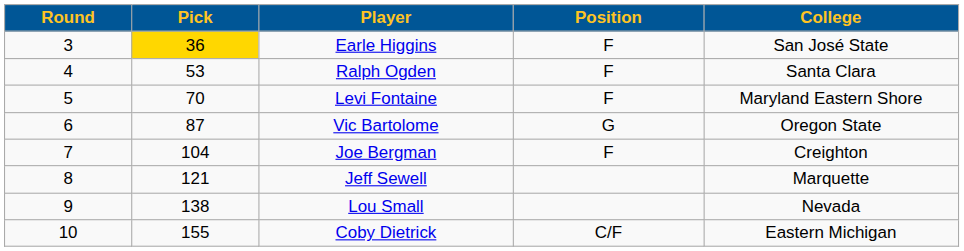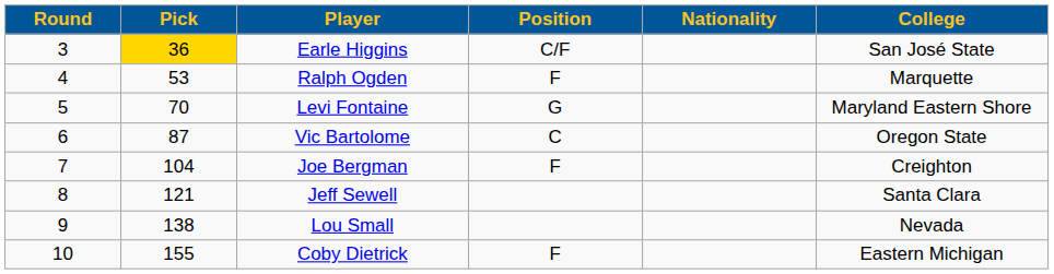 <table class="wikitable sortable sortable">
 <tr>
 <th style="background:#005696;color:#FFC423;" width="10%">Round</th>
 <th style="background:#005696;color:#FFC423;" width="10%">Pick</th>
 <th style="background:#005696;color:#FFC423;" width="20%">Player</th>
 <th style="background:#005696;color:#FFC423;" width="15%">Position</th>
+<th style="background:#005696;color:#FFC423;" width="15%">Nationality</th>
 <th style="background:#005696;color:#FFC423;" width="20%">College</th>
 </tr>
 <tr style="text-align: center">
 <td>3</td>
 <td style="background: gold;">36</td>
 <td><a href='#'>Earle Higgins</a></td>
-<td>F</td>
+<td>C/F</td>
+<td></td>
 <td>San José State</td>
 </tr>
 <tr style="text-align: center">
 <td>4</td>
 <td>53</td>
 <td><a href='#'>Ralph Ogden</a></td>
 <td>F</td>
-<td>Santa Clara</td>
+<td></td>
+<td>Marquette</td>
 </tr>
 <tr style="text-align: center">
 <td>5</td>
 <td>70</td>
 <td><a href='#'>Levi Fontaine</a></td>
-<td>F</td>
+<td>G</td>
+<td></td>
 <td>Maryland Eastern Shore</td>
 </tr>
 <tr style="text-align: center">
 <td>6</td>
 <td>87</td>
 <td><a href='#'>Vic Bartolome</a></td>
-<td>G</td>
+<td>C</td>
+<td></td>
 <td>Oregon State</td>
 </tr>
 <tr style="text-align: center">
 <td>7</td>
 <td>104</td>
 <td><a href='#'>Joe Bergman</a></td>
 <td>F</td>
+<td></td>
 <td>Creighton</td>
 </tr>
 <tr style="text-align: center">
 <td>8</td>
 <td>121</td>
 <td><a href='#'>Jeff Sewell</a></td>
 <td></td>
-<td>Marquette</td>
+<td></td>
+<td>Santa Clara</td>
 </tr>
 <tr style="text-align: center">
 <td>9</td>
 <td>138</td>
 <td><a href='#'>Lou Small</a></td>
+<td></td>
 <td></td>
 <td>Nevada</td>
 </tr>
 <tr style="text-align: center">
 <td>10</td>
 <td>155</td>
 <td><a href='#'>Coby Dietrick</a></td>
-<td>C/F</td>
+<td>F</td>
+<td></td>
 <td>Eastern Michigan</td>
 </tr>
 </table>
